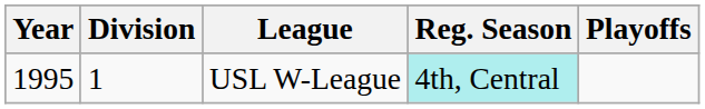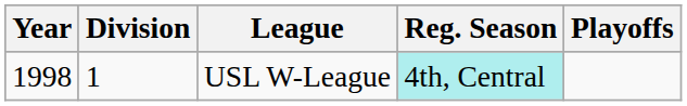 <table class="wikitable">
 <tr>
 <th>Year</th>
 <th>Division</th>
 <th>League</th>
 <th>Reg. Season</th>
 <th>Playoffs</th>
 </tr>
 <tr>
-<td>1995</td>
+<td>1998</td>
 <td>1</td>
 <td>USL W-League</td>
 <td style="background: paleturquoise;">4th, Central</td>
 <td></td>
 </tr>
 </table>
